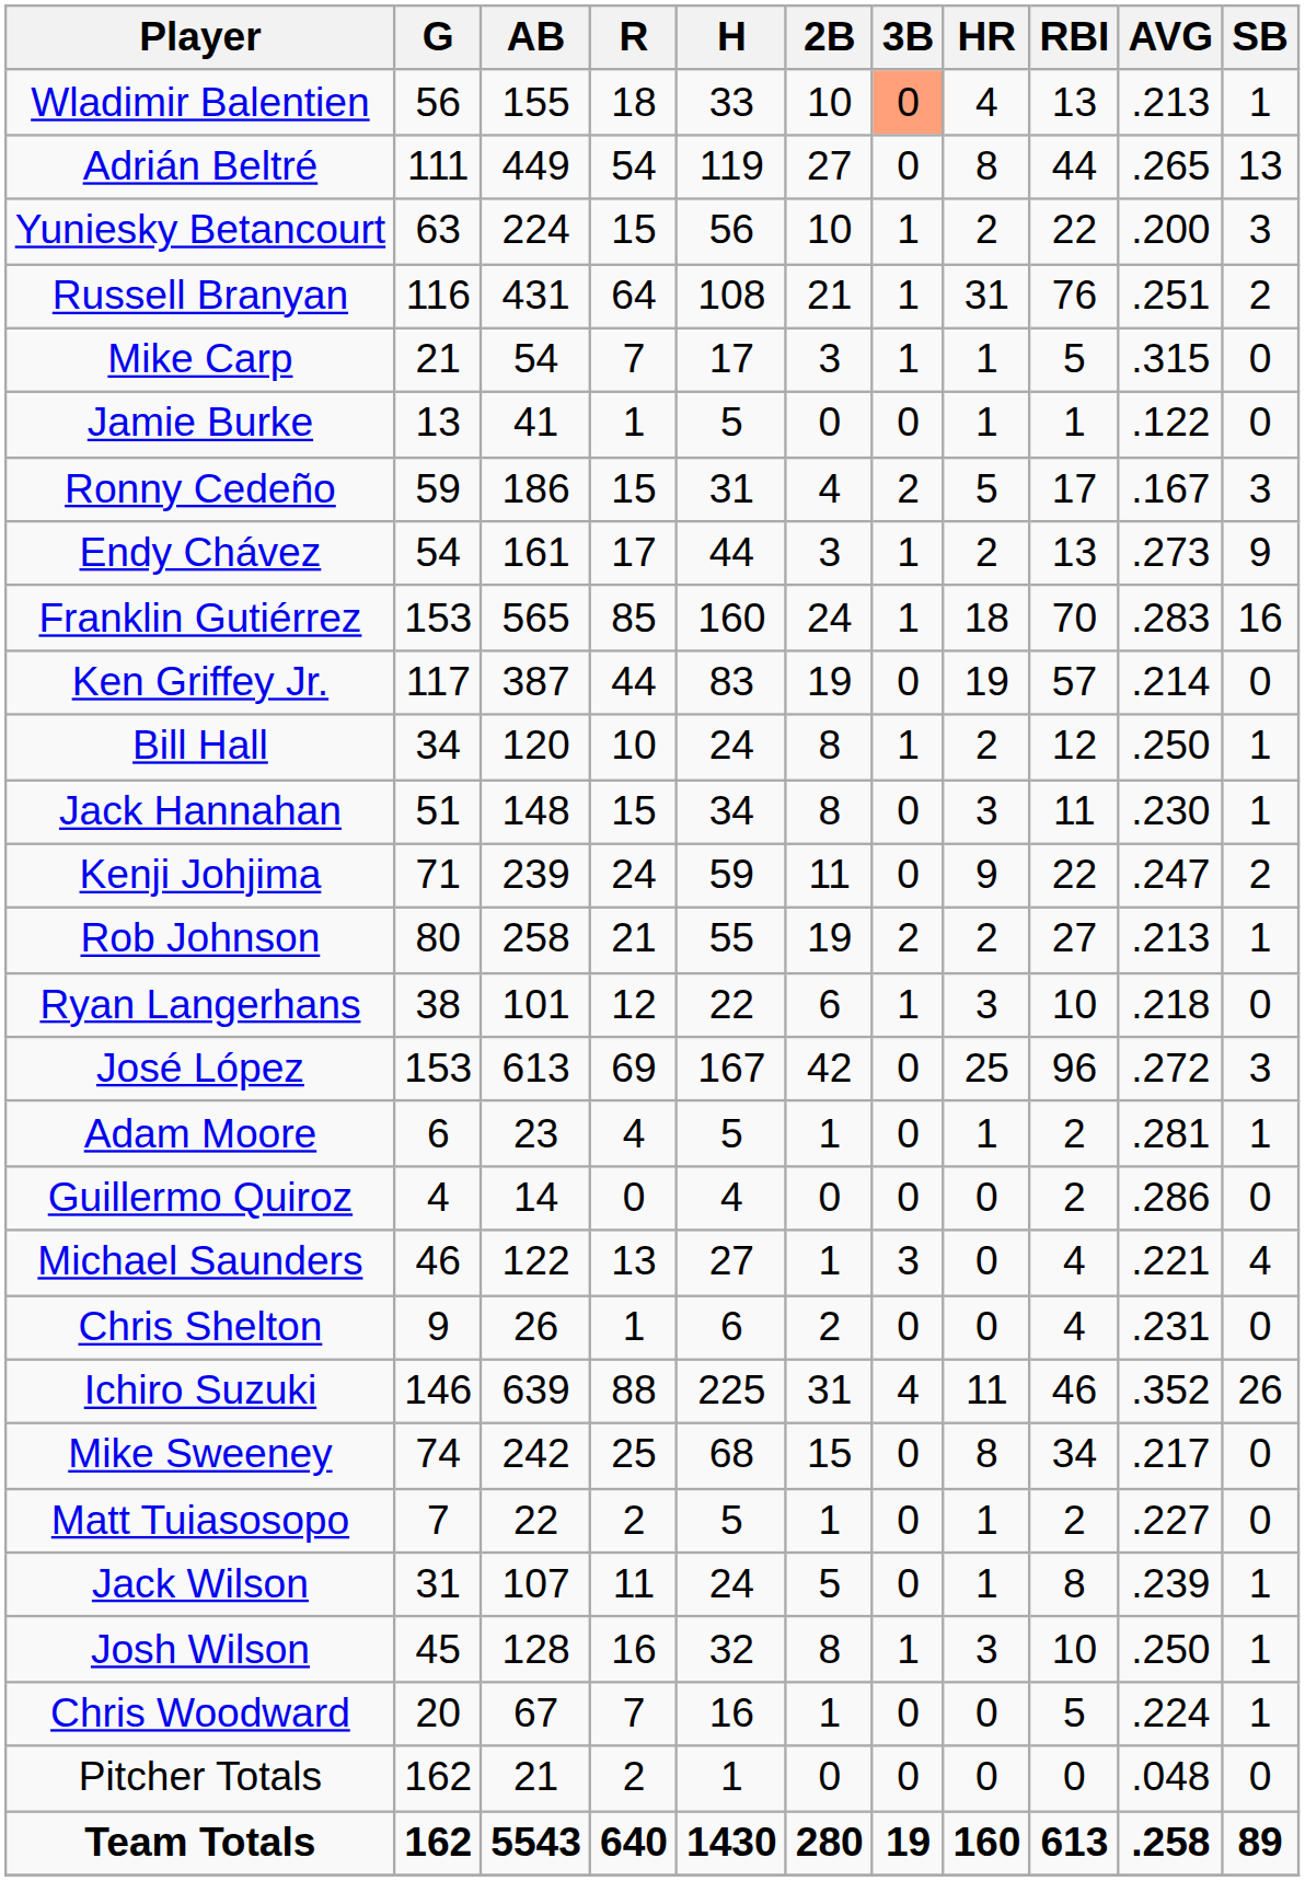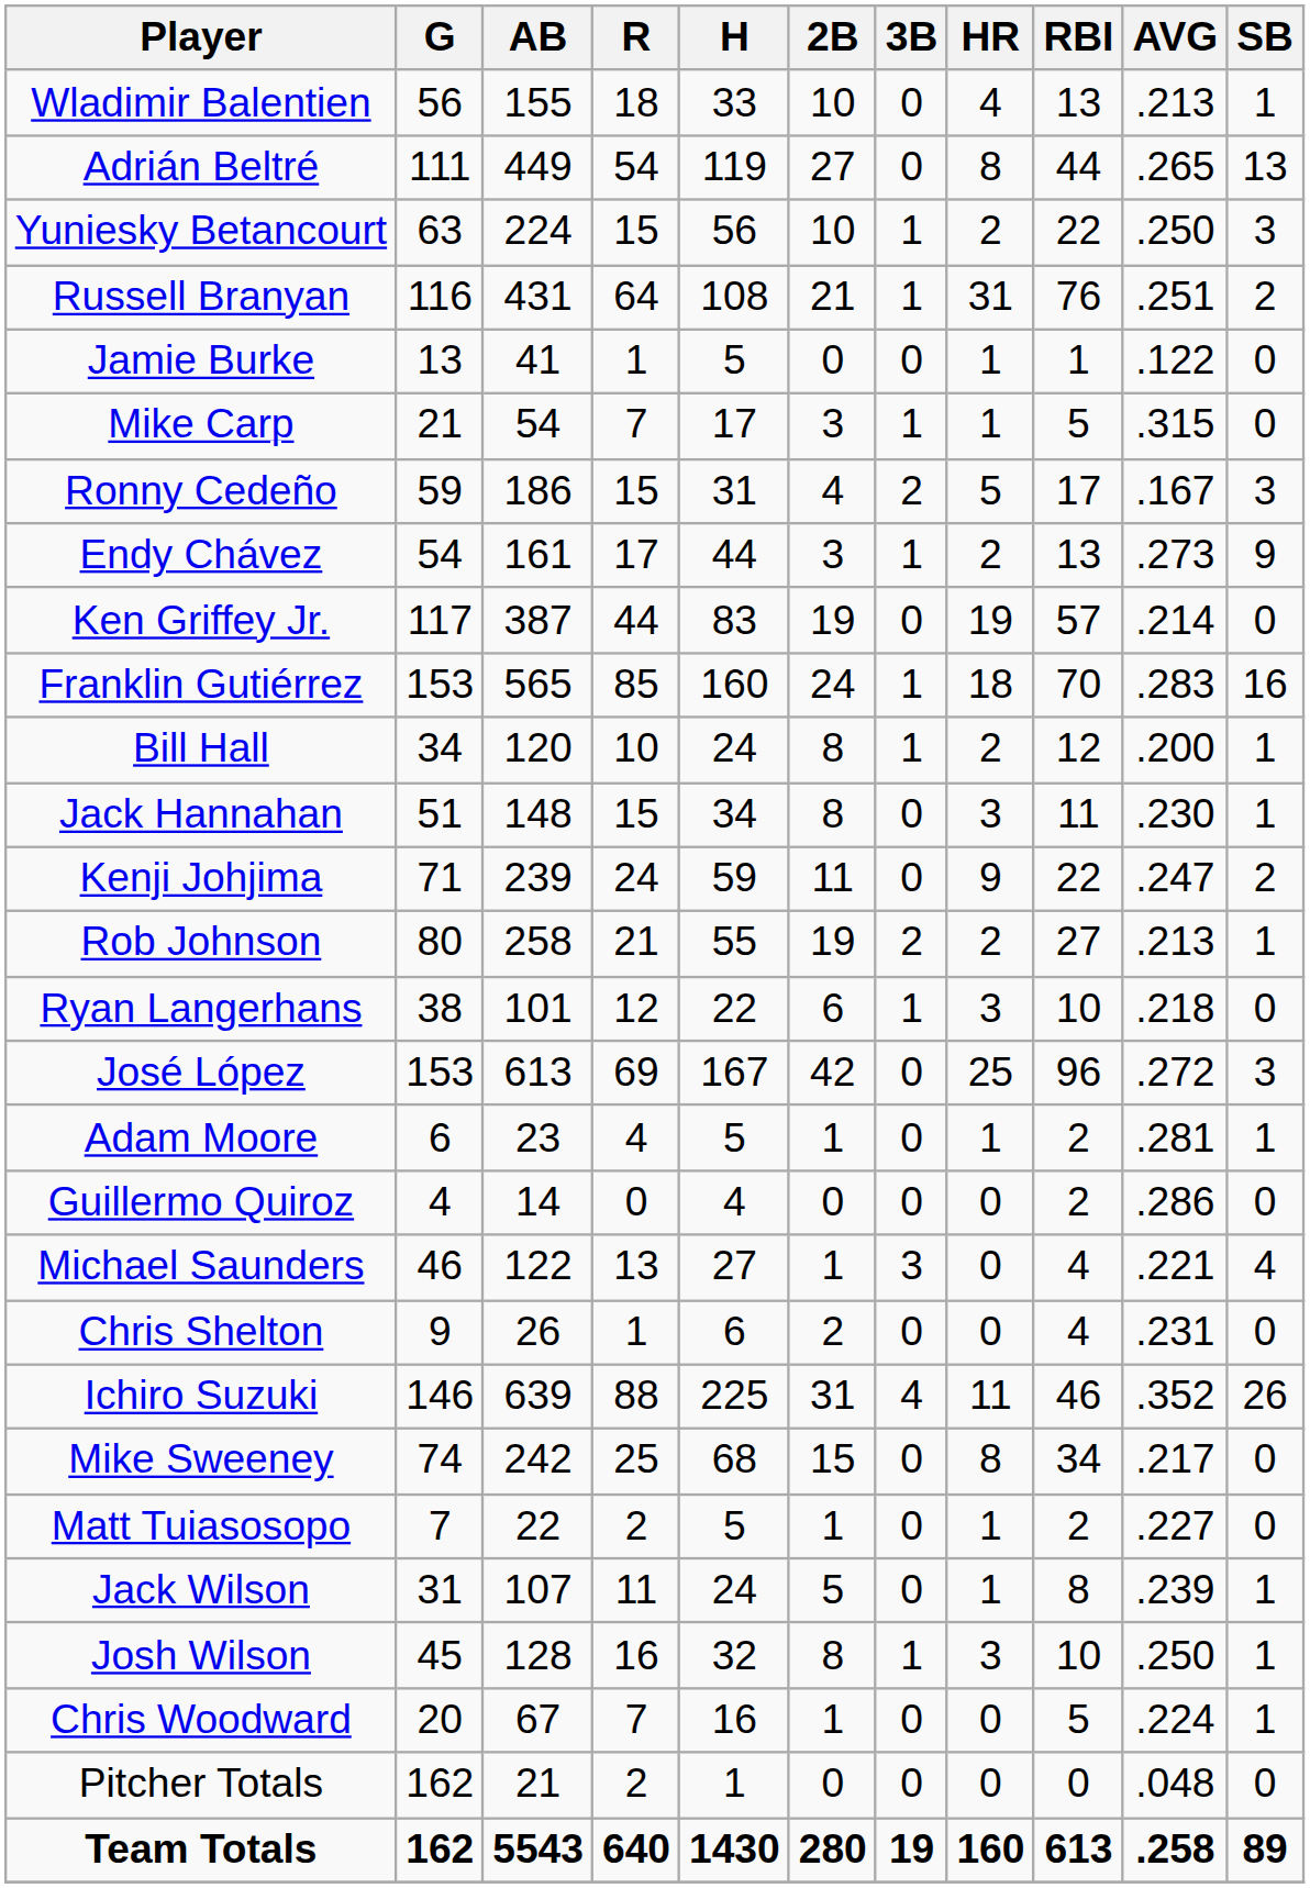 <table class="wikitable sortable" align="center">
 <tr>
 <th bgcolor="#DDDDFF">Player</th>
 <th bgcolor="#DDDDFF">G</th>
 <th bgcolor="#DDDDFF">AB</th>
 <th bgcolor="#DDDDFF">R</th>
 <th bgcolor="#DDDDFF">H</th>
 <th bgcolor="#DDDDFF">2B</th>
 <th bgcolor="#DDDDFF">3B</th>
 <th bgcolor="#DDDDFF">HR</th>
 <th bgcolor="#DDDDFF">RBI</th>
 <th bgcolor="#DDDDFF">AVG</th>
 <th bgcolor="#DDDDFF">SB</th>
 </tr>
 <tr align="center">
 <td><a href='#'>Wladimir Balentien</a></td>
 <td>56</td>
 <td>155</td>
 <td>18</td>
 <td>33</td>
 <td>10</td>
-<td style="background: lightsalmon;">0</td>
+<td>0</td>
 <td>4</td>
 <td>13</td>
 <td>.213</td>
 <td>1</td>
 </tr>
 <tr align="center">
 <td><a href='#'>Adrián Beltré</a></td>
 <td>111</td>
 <td>449</td>
 <td>54</td>
 <td>119</td>
 <td>27</td>
 <td>0</td>
 <td>8</td>
 <td>44</td>
 <td>.265</td>
 <td>13</td>
 </tr>
 <tr align="center">
 <td><a href='#'>Yuniesky Betancourt</a></td>
 <td>63</td>
 <td>224</td>
 <td>15</td>
 <td>56</td>
 <td>10</td>
 <td>1</td>
 <td>2</td>
 <td>22</td>
-<td>.200</td>
+<td>.250</td>
 <td>3</td>
 </tr>
 <tr align=center>
 <td><a href='#'>Russell Branyan</a></td>
 <td>116</td>
 <td>431</td>
 <td>64</td>
 <td>108</td>
 <td>21</td>
 <td>1</td>
 <td>31</td>
 <td>76</td>
 <td>.251</td>
 <td>2</td>
 </tr>
+<tr align=center>
+<td><a href='#'>Jamie Burke</a></td>
+<td>13</td>
+<td>41</td>
+<td>1</td>
+<td>5</td>
+<td>0</td>
+<td>0</td>
+<td>1</td>
+<td>1</td>
+<td>.122</td>
+<td>0</td>
+</tr>
 <tr align="center">
 <td><a href='#'>Mike Carp</a></td>
 <td>21</td>
 <td>54</td>
 <td>7</td>
 <td>17</td>
 <td>3</td>
 <td>1</td>
 <td>1</td>
 <td>5</td>
 <td>.315</td>
-<td>0</td>
-</tr>
-<tr align=center>
-<td><a href='#'>Jamie Burke</a></td>
-<td>13</td>
-<td>41</td>
-<td>1</td>
-<td>5</td>
-<td>0</td>
-<td>0</td>
-<td>1</td>
-<td>1</td>
-<td>.122</td>
 <td>0</td>
 </tr>
 <tr align=center>
 <td><a href='#'>Ronny Cedeño</a></td>
 <td>59</td>
 <td>186</td>
 <td>15</td>
 <td>31</td>
 <td>4</td>
 <td>2</td>
 <td>5</td>
 <td>17</td>
 <td>.167</td>
 <td>3</td>
 </tr>
 <tr align="center">
 <td><a href='#'>Endy Chávez</a></td>
 <td>54</td>
 <td>161</td>
 <td>17</td>
 <td>44</td>
 <td>3</td>
 <td>1</td>
 <td>2</td>
 <td>13</td>
 <td>.273</td>
 <td>9</td>
 </tr>
 <tr align="center">
+<td><a href='#'>Ken Griffey Jr.</a></td>
+<td>117</td>
+<td>387</td>
+<td>44</td>
+<td>83</td>
+<td>19</td>
+<td>0</td>
+<td>19</td>
+<td>57</td>
+<td>.214</td>
+<td>0</td>
+</tr>
+<tr align="center">
 <td><a href='#'>Franklin Gutiérrez</a></td>
 <td>153</td>
 <td>565</td>
 <td>85</td>
 <td>160</td>
 <td>24</td>
 <td>1</td>
 <td>18</td>
 <td>70</td>
 <td>.283</td>
 <td>16</td>
 </tr>
 <tr align="center">
-<td><a href='#'>Ken Griffey Jr.</a></td>
-<td>117</td>
-<td>387</td>
-<td>44</td>
-<td>83</td>
-<td>19</td>
-<td>0</td>
-<td>19</td>
-<td>57</td>
-<td>.214</td>
-<td>0</td>
-</tr>
-<tr align="center">
 <td><a href='#'>Bill Hall</a></td>
 <td>34</td>
 <td>120</td>
 <td>10</td>
 <td>24</td>
 <td>8</td>
 <td>1</td>
 <td>2</td>
 <td>12</td>
-<td>.250</td>
+<td>.200</td>
 <td>1</td>
 </tr>
 <tr align=center>
 <td><a href='#'>Jack Hannahan</a></td>
 <td>51</td>
 <td>148</td>
 <td>15</td>
 <td>34</td>
 <td>8</td>
 <td>0</td>
 <td>3</td>
 <td>11</td>
 <td>.230</td>
 <td>1</td>
 </tr>
 <tr align="center">
 <td><a href='#'>Kenji Johjima</a></td>
 <td>71</td>
 <td>239</td>
 <td>24</td>
 <td>59</td>
 <td>11</td>
 <td>0</td>
 <td>9</td>
 <td>22</td>
 <td>.247</td>
 <td>2</td>
 </tr>
 <tr align="center">
 <td><a href='#'>Rob Johnson</a></td>
 <td>80</td>
 <td>258</td>
 <td>21</td>
 <td>55</td>
 <td>19</td>
 <td>2</td>
 <td>2</td>
 <td>27</td>
 <td>.213</td>
 <td>1</td>
 </tr>
 <tr align="center">
 <td><a href='#'>Ryan Langerhans</a></td>
 <td>38</td>
 <td>101</td>
 <td>12</td>
 <td>22</td>
 <td>6</td>
 <td>1</td>
 <td>3</td>
 <td>10</td>
 <td>.218</td>
 <td>0</td>
 </tr>
 <tr align="center">
 <td><a href='#'>José López</a></td>
 <td>153</td>
 <td>613</td>
 <td>69</td>
 <td>167</td>
 <td>42</td>
 <td>0</td>
 <td>25</td>
 <td>96</td>
 <td>.272</td>
 <td>3</td>
 </tr>
 <tr align="center">
 <td><a href='#'>Adam Moore</a></td>
 <td>6</td>
 <td>23</td>
 <td>4</td>
 <td>5</td>
 <td>1</td>
 <td>0</td>
 <td>1</td>
 <td>2</td>
 <td>.281</td>
 <td>1</td>
 </tr>
 <tr align=center>
 <td><a href='#'>Guillermo Quiroz</a></td>
 <td>4</td>
 <td>14</td>
 <td>0</td>
 <td>4</td>
 <td>0</td>
 <td>0</td>
 <td>0</td>
 <td>2</td>
 <td>.286</td>
 <td>0</td>
 </tr>
 <tr align=center>
 <td><a href='#'>Michael Saunders</a></td>
 <td>46</td>
 <td>122</td>
 <td>13</td>
 <td>27</td>
 <td>1</td>
 <td>3</td>
 <td>0</td>
 <td>4</td>
 <td>.221</td>
 <td>4</td>
 </tr>
 <tr align=center>
 <td><a href='#'>Chris Shelton</a></td>
 <td>9</td>
 <td>26</td>
 <td>1</td>
 <td>6</td>
 <td>2</td>
 <td>0</td>
 <td>0</td>
 <td>4</td>
 <td>.231</td>
 <td>0</td>
 </tr>
 <tr align="center">
 <td><a href='#'>Ichiro Suzuki</a></td>
 <td>146</td>
 <td>639</td>
 <td>88</td>
 <td>225</td>
 <td>31</td>
 <td>4</td>
 <td>11</td>
 <td>46</td>
 <td>.352</td>
 <td>26</td>
 </tr>
 <tr align="center">
 <td><a href='#'>Mike Sweeney</a></td>
 <td>74</td>
 <td>242</td>
 <td>25</td>
 <td>68</td>
 <td>15</td>
 <td>0</td>
 <td>8</td>
 <td>34</td>
 <td>.217</td>
 <td>0</td>
 </tr>
 <tr align="center">
 <td><a href='#'>Matt Tuiasosopo</a></td>
 <td>7</td>
 <td>22</td>
 <td>2</td>
 <td>5</td>
 <td>1</td>
 <td>0</td>
 <td>1</td>
 <td>2</td>
 <td>.227</td>
 <td>0</td>
 </tr>
 <tr align=center>
 <td><a href='#'>Jack Wilson</a></td>
 <td>31</td>
 <td>107</td>
 <td>11</td>
 <td>24</td>
 <td>5</td>
 <td>0</td>
 <td>1</td>
 <td>8</td>
 <td>.239</td>
 <td>1</td>
 </tr>
 <tr align=center>
 <td><a href='#'>Josh Wilson</a></td>
 <td>45</td>
 <td>128</td>
 <td>16</td>
 <td>32</td>
 <td>8</td>
 <td>1</td>
 <td>3</td>
 <td>10</td>
 <td>.250</td>
 <td>1</td>
 </tr>
 <tr align="center">
 <td><a href='#'>Chris Woodward</a></td>
 <td>20</td>
 <td>67</td>
 <td>7</td>
 <td>16</td>
 <td>1</td>
 <td>0</td>
 <td>0</td>
 <td>5</td>
 <td>.224</td>
 <td>1</td>
 </tr>
 <tr align=center>
 <td>Pitcher Totals</td>
 <td>162</td>
 <td>21</td>
 <td>2</td>
 <td>1</td>
 <td>0</td>
 <td>0</td>
 <td>0</td>
 <td>0</td>
 <td>.048</td>
 <td>0</td>
 </tr>
 <tr align="center" class="sortbottom">
 <td><strong>Team Totals </strong></td>
 <td><strong>162</strong></td>
 <td><strong>5543</strong></td>
 <td><strong>640</strong></td>
 <td><strong>1430</strong></td>
 <td><strong>280</strong></td>
 <td><strong>19</strong></td>
 <td><strong>160</strong></td>
 <td><strong>613</strong></td>
 <td><strong>.258</strong></td>
 <td><strong>89</strong></td>
 </tr>
 <tr>
 </tr>
 </table>
